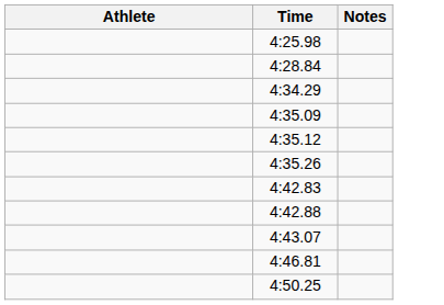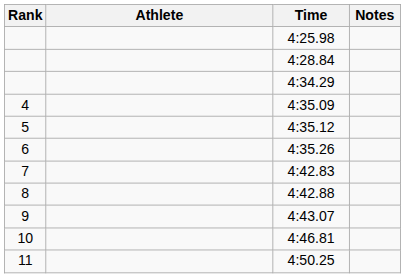 <table class=wikitable style="text-align:center">
 <tr>
+<th width=40>Rank</th>
 <th width=250>Athlete</th>
 <th width=80>Time</th>
 <th width=50>Notes</th>
 </tr>
 <tr>
+<td></td>
 <td align=left></td>
 <td>4:25.98</td>
 <td></td>
 </tr>
 <tr>
+<td></td>
 <td align=left></td>
 <td>4:28.84</td>
 <td></td>
 </tr>
 <tr>
+<td></td>
 <td align=left></td>
 <td>4:34.29</td>
 <td></td>
 </tr>
 <tr>
+<td>4</td>
 <td align=left></td>
 <td>4:35.09</td>
 <td></td>
 </tr>
 <tr>
+<td>5</td>
 <td align=left></td>
 <td>4:35.12</td>
 <td></td>
 </tr>
 <tr>
+<td>6</td>
 <td align=left></td>
 <td>4:35.26</td>
 <td></td>
 </tr>
 <tr>
+<td>7</td>
 <td align=left></td>
 <td>4:42.83</td>
 <td></td>
 </tr>
 <tr>
+<td>8</td>
 <td align=left></td>
 <td>4:42.88</td>
 <td></td>
 </tr>
 <tr>
+<td>9</td>
 <td align=left></td>
 <td>4:43.07</td>
 <td></td>
 </tr>
 <tr>
+<td>10</td>
 <td align=left></td>
 <td>4:46.81</td>
 <td></td>
 </tr>
 <tr>
+<td>11</td>
 <td align=left></td>
 <td>4:50.25</td>
 <td></td>
 </tr>
 </table>
